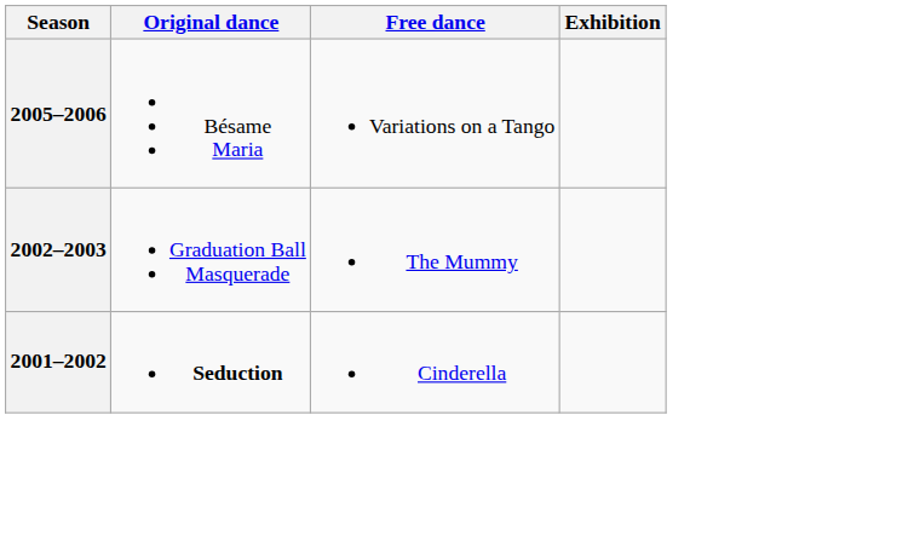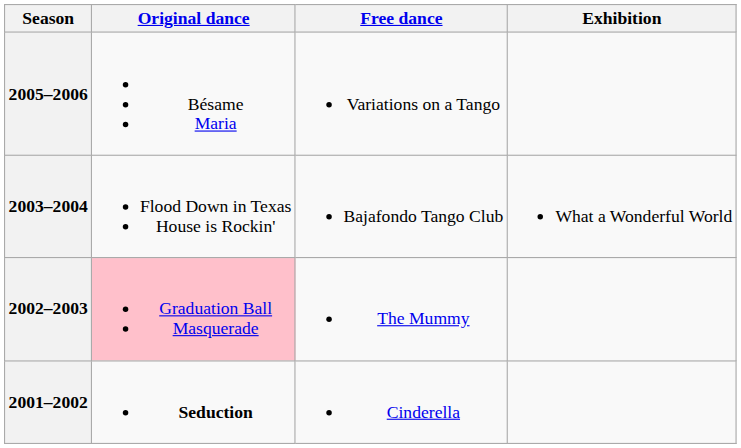 <table class="wikitable" style="text-align:center">
 <tr>
 <th>Season</th>
 <th><a href='#'>Original dance</a></th>
 <th><a href='#'>Free dance</a></th>
 <th>Exhibition</th>
 </tr>
 <tr>
 <th>2005–2006 <br></th>
 <td><br><ul><li></li><li> Bésame</li><li><a href='#'>Maria</a> <br></li></ul></td>
 <td><br><ul><li>Variations on a Tango <br></li></ul></td>
 <td></td>
 </tr>
 <tr>
+<th>2003–2004 <br></th>
+<td><br><ul><li>Flood Down in Texas</li><li>House is Rockin' <br></li></ul></td>
+<td><br><ul><li>Bajafondo Tango Club</li></ul></td>
+<td><br><ul><li>What a Wonderful World <br></li></ul></td>
+</tr>
+<tr>
 <th>2002–2003 <br></th>
-<td><br><ul><li> <a href='#'>Graduation Ball</a> <br></li><li> <a href='#'>Masquerade</a> <br></li></ul></td>
+<td style="background: pink;"><br><ul><li> <a href='#'>Graduation Ball</a> <br></li><li> <a href='#'>Masquerade</a> <br></li></ul></td>
 <td><br><ul><li><a href='#'>The Mummy</a> <br></li></ul></td>
 <td></td>
 </tr>
 <tr>
 <th>2001–2002 <br></th>
 <td><strong><br><ul><li>Seduction <br></li></ul></strong></td>
 <td><br><ul><li><a href='#'>Cinderella</a> <br></li></ul></td>
 <td></td>
 </tr>
 </table>
